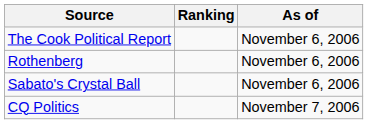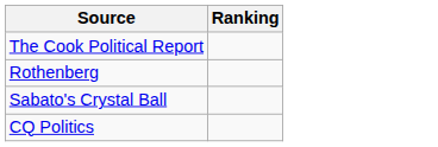 <table class="wikitable" style="text-align:center">
 <tr>
 <th>Source</th>
 <th>Ranking</th>
-<th>As of</th>
 </tr>
 <tr>
 <td align=left><a href='#'>The Cook Political Report</a></td>
 <td></td>
-<td>November 6, 2006</td>
 </tr>
 <tr>
 <td align=left><a href='#'>Rothenberg</a></td>
 <td></td>
-<td>November 6, 2006</td>
 </tr>
 <tr>
 <td align=left><a href='#'>Sabato's Crystal Ball</a></td>
 <td></td>
-<td>November 6, 2006</td>
 </tr>
 <tr>
 <td align=left><a href='#'>CQ Politics</a></td>
 <td></td>
-<td>November 7, 2006</td>
 </tr>
 </table>
